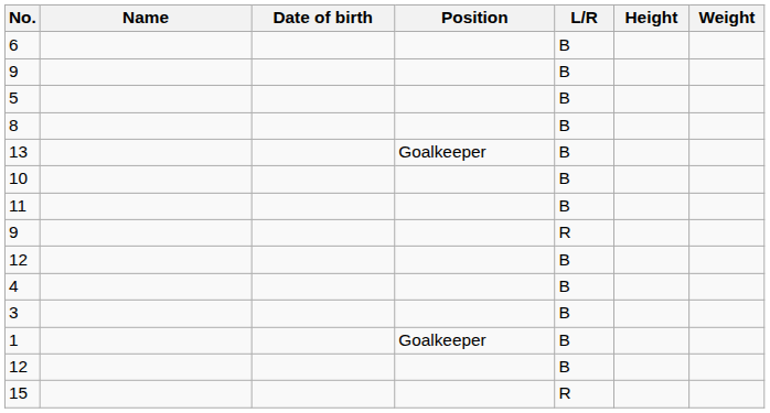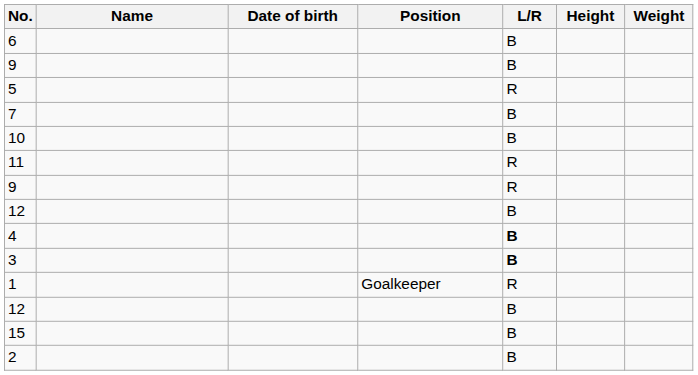 <table class="wikitable sortable" style=font-size:100%; text-align:center;>
 <tr>
 <th>No.</th>
 <th style=width:12em>Name</th>
 <th style=width:8em>Date of birth</th>
 <th style=width:9em>Position</th>
 <th style=width:3em>L/R</th>
 <th style=width:4em>Height</th>
 <th style=width:4em>Weight</th>
 </tr>
 <tr>
 <td>6</td>
 <td align=left></td>
 <td align=right></td>
 <td></td>
 <td>B</td>
 <td></td>
 <td></td>
 </tr>
 <tr>
 <td>9</td>
 <td align=left></td>
 <td align=right></td>
 <td></td>
 <td>B</td>
 <td></td>
 <td></td>
 </tr>
 <tr>
 <td>5</td>
 <td align=left></td>
 <td align=right></td>
 <td></td>
-<td>B</td>
+<td>R</td>
 <td></td>
 <td></td>
 </tr>
 <tr>
-<td>8</td>
+<td>7</td>
 <td align=left></td>
 <td align=right></td>
 <td></td>
-<td>B</td>
-<td></td>
-<td></td>
-</tr>
-<tr>
-<td>13</td>
-<td align=left></td>
-<td align=right></td>
-<td>Goalkeeper</td>
 <td>B</td>
 <td></td>
 <td></td>
 </tr>
 <tr>
 <td>10</td>
 <td align=left></td>
 <td align=right></td>
 <td></td>
 <td>B</td>
 <td></td>
 <td></td>
 </tr>
 <tr>
 <td>11</td>
 <td align=left></td>
 <td align=right></td>
 <td></td>
-<td>B</td>
+<td>R</td>
 <td></td>
 <td></td>
 </tr>
 <tr>
 <td>9</td>
 <td align=left></td>
 <td align=right></td>
 <td></td>
 <td>R</td>
 <td></td>
 <td></td>
 </tr>
 <tr>
 <td>12</td>
 <td align=left></td>
 <td align=right></td>
 <td></td>
 <td>B</td>
 <td></td>
 <td></td>
 </tr>
 <tr>
 <td>4</td>
 <td align=left></td>
 <td align=right></td>
 <td></td>
-<td>B</td>
+<td><strong>B</strong></td>
 <td></td>
 <td></td>
 </tr>
 <tr>
 <td>3</td>
 <td align=left></td>
 <td align=right></td>
 <td></td>
-<td>B</td>
+<td><strong>B</strong></td>
 <td></td>
 <td></td>
 </tr>
 <tr>
 <td>1</td>
 <td align=left></td>
 <td align=right></td>
 <td>Goalkeeper</td>
-<td>B</td>
+<td>R</td>
 <td></td>
 <td></td>
 </tr>
 <tr>
 <td>12</td>
 <td align=left></td>
 <td align=right></td>
 <td></td>
 <td>B</td>
 <td></td>
 <td></td>
 </tr>
 <tr>
 <td>15</td>
 <td align=left></td>
 <td align=right></td>
 <td></td>
-<td>R</td>
+<td>B</td>
+<td></td>
+<td></td>
+</tr>
+<tr>
+<td>2</td>
+<td align=left></td>
+<td align=right></td>
+<td></td>
+<td>B</td>
 <td></td>
 <td></td>
 </tr>
 </table>
